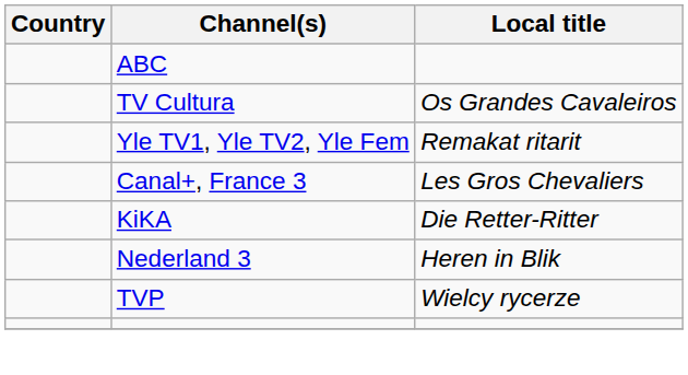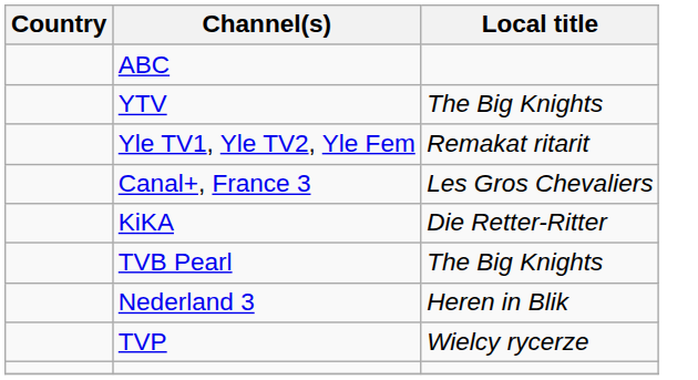 <table class="wikitable">
 <tr>
 <th>Country</th>
 <th>Channel(s)</th>
 <th>Local title</th>
 </tr>
 <tr>
 <td></td>
 <td><a href='#'>ABC</a></td>
 <td></td>
 </tr>
 <tr>
 <td></td>
-<td><a href='#'>TV Cultura</a></td>
-<td><em>Os Grandes Cavaleiros</em></td>
+<td><a href='#'>YTV</a></td>
+<td><em>The Big Knights</em></td>
 </tr>
 <tr>
 <td></td>
 <td><a href='#'>Yle TV1</a>, <a href='#'>Yle TV2</a>, <a href='#'>Yle Fem</a></td>
 <td><em>Remakat ritarit</em></td>
 </tr>
 <tr>
 <td></td>
 <td><a href='#'>Canal+</a>, <a href='#'>France 3</a></td>
 <td><em>Les Gros Chevaliers</em></td>
 </tr>
 <tr>
 <td></td>
 <td><a href='#'>KiKA</a></td>
 <td><em>Die Retter-Ritter</em></td>
+</tr>
+<tr>
+<td></td>
+<td><a href='#'>TVB Pearl</a></td>
+<td><em>The Big Knights</em></td>
 </tr>
 <tr>
 <td></td>
 <td><a href='#'>Nederland 3</a></td>
 <td><em>Heren in Blik</em></td>
 </tr>
 <tr>
 <td></td>
 <td><a href='#'>TVP</a></td>
 <td><em>Wielcy rycerze</em></td>
 </tr>
 <tr>
 <td></td>
 <td></td>
 <td></td>
 </tr>
 <tr>
 </tr>
 </table>
